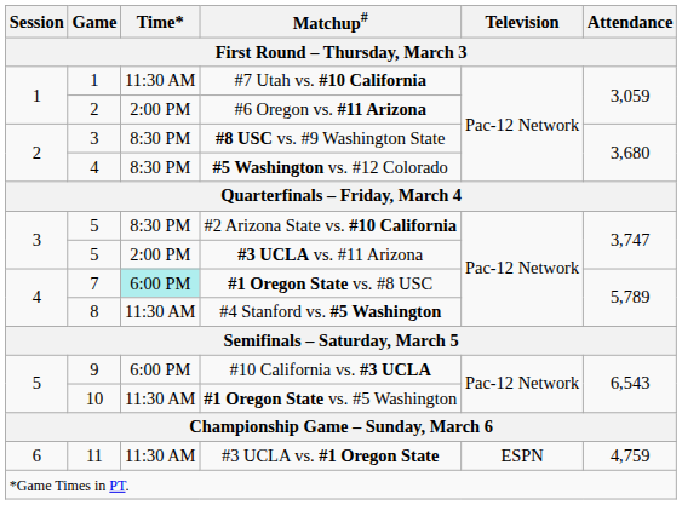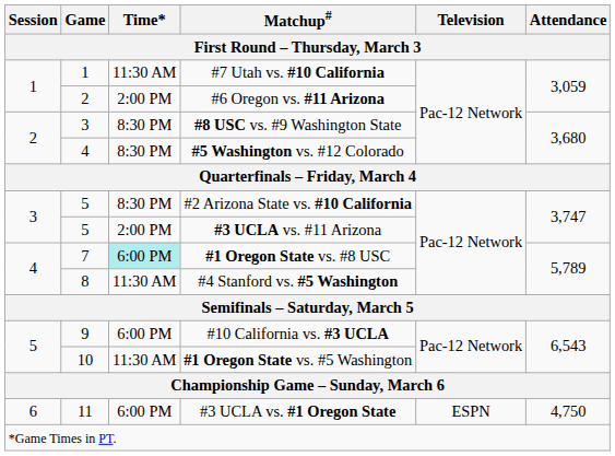 <table class="wikitable" style="font-size: 95%; text-align:center;">
 <tr>
 <th>Session</th>
 <th>Game</th>
 <th>Time*</th>
 <th>Matchup<sup>#</sup></th>
 <th>Television</th>
 <th>Attendance</th>
 </tr>
 <tr>
 <th colspan=7>First Round – Thursday, March 3</th>
 </tr>
 <tr>
 <td rowspan=2>1</td>
 <td>1</td>
 <td>11:30 AM</td>
 <td>#7 Utah vs. <strong>#10 California</strong></td>
 <td rowspan=4>Pac-12 Network</td>
 <td rowspan=2>3,059</td>
 </tr>
 <tr>
 <td>2</td>
 <td>2:00 PM</td>
 <td>#6 Oregon vs. <strong>#11 Arizona</strong></td>
 </tr>
 <tr>
 <td rowspan=2>2</td>
 <td>3</td>
 <td>8:30 PM</td>
 <td><strong>#8 USC</strong> vs. #9 Washington State</td>
 <td rowspan=2>3,680</td>
 </tr>
 <tr>
 <td>4</td>
 <td>8:30 PM</td>
 <td><strong>#5 Washington</strong> vs. #12 Colorado</td>
 </tr>
 <tr>
 <th colspan=7>Quarterfinals – Friday, March 4</th>
 </tr>
 <tr>
 <td rowspan=2>3</td>
 <td>5</td>
 <td>8:30 PM</td>
 <td>#2 Arizona State vs. <strong>#10 California</strong></td>
 <td rowspan=4>Pac-12 Network</td>
 <td rowspan=2>3,747</td>
 </tr>
 <tr>
 <td>5</td>
 <td>2:00 PM</td>
 <td><strong>#3 UCLA</strong> vs. #11 Arizona</td>
 </tr>
 <tr>
 <td rowspan=2>4</td>
 <td>7</td>
 <td style="background: paleturquoise;">6:00 PM</td>
 <td><strong>#1 Oregon State</strong> vs. #8 USC</td>
 <td rowspan=2>5,789</td>
 </tr>
 <tr>
 <td>8</td>
 <td>11:30 AM</td>
 <td>#4 Stanford vs. <strong>#5 Washington</strong></td>
 </tr>
 <tr>
 <th colspan=7>Semifinals – Saturday, March 5</th>
 </tr>
 <tr>
 <td rowspan=2>5</td>
 <td>9</td>
 <td>6:00 PM</td>
 <td>#10 California vs. <strong>#3 UCLA</strong></td>
 <td rowspan=2>Pac-12 Network</td>
 <td rowspan=2>6,543</td>
 </tr>
 <tr>
 <td>10</td>
 <td>11:30 AM</td>
 <td><strong>#1 Oregon State</strong> vs. #5 Washington</td>
 </tr>
 <tr>
 <th colspan=7>Championship Game – Sunday, March 6</th>
 </tr>
 <tr>
 <td>6</td>
 <td>11</td>
-<td>11:30 AM</td>
+<td>6:00 PM</td>
 <td>#3 UCLA vs. <strong>#1 Oregon State</strong></td>
 <td>ESPN</td>
-<td>4,759</td>
+<td>4,750</td>
 </tr>
 <tr>
 <td colspan="6" style="text-align:left;"><small>*Game Times in <a href='#'>PT</a>.</small></td>
 </tr>
 </table>
